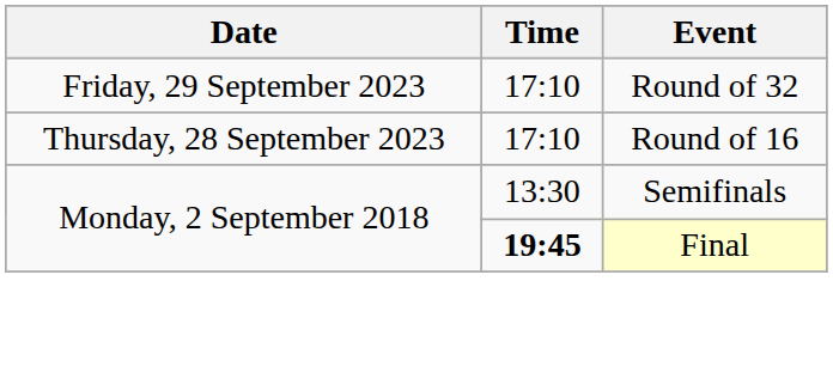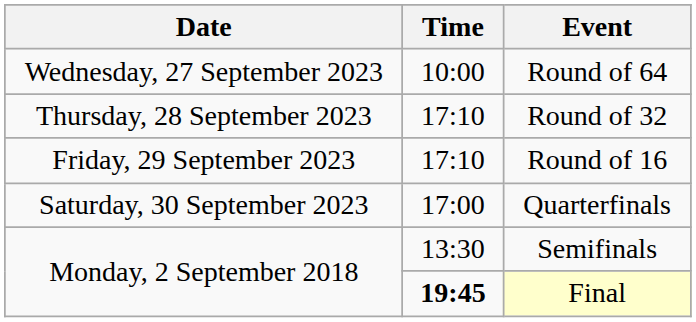 <table class = "wikitable" style="text-align:center;">
 <tr>
 <th width=220>Date</th>
 <th width=50>Time</th>
 <th width=100>Event</th>
 </tr>
 <tr>
-<td>Friday, 29 September 2023</td>
+<td>Wednesday, 27 September 2023</td>
+<td>10:00</td>
+<td>Round of 64</td>
+</tr>
+<tr>
+<td>Thursday, 28 September 2023</td>
 <td>17:10</td>
 <td>Round of 32</td>
 </tr>
 <tr>
-<td>Thursday, 28 September 2023</td>
+<td>Friday, 29 September 2023</td>
 <td>17:10</td>
 <td>Round of 16</td>
+</tr>
+<tr>
+<td>Saturday, 30 September 2023</td>
+<td>17:00</td>
+<td>Quarterfinals</td>
 </tr>
 <tr>
 <td rowspan=2>Monday, 2 September 2018</td>
 <td>13:30</td>
 <td>Semifinals</td>
 </tr>
 <tr>
 <td><strong>19:45</strong></td>
 <td bgcolor=ffffcc>Final</td>
 </tr>
 </table>
